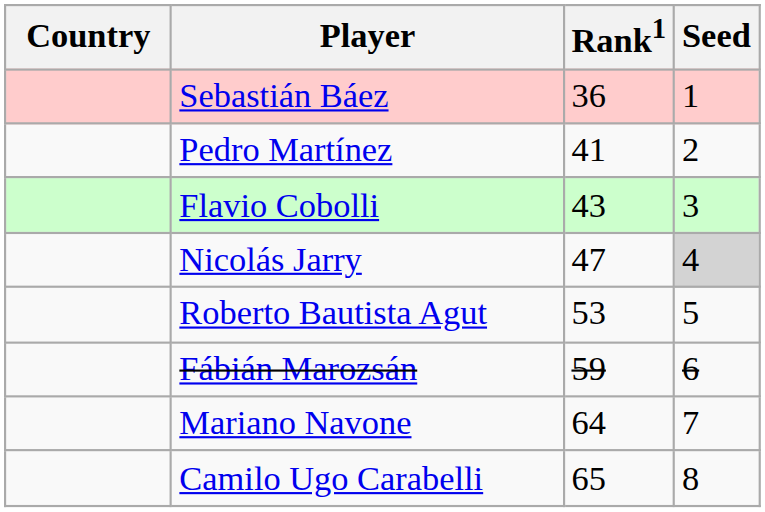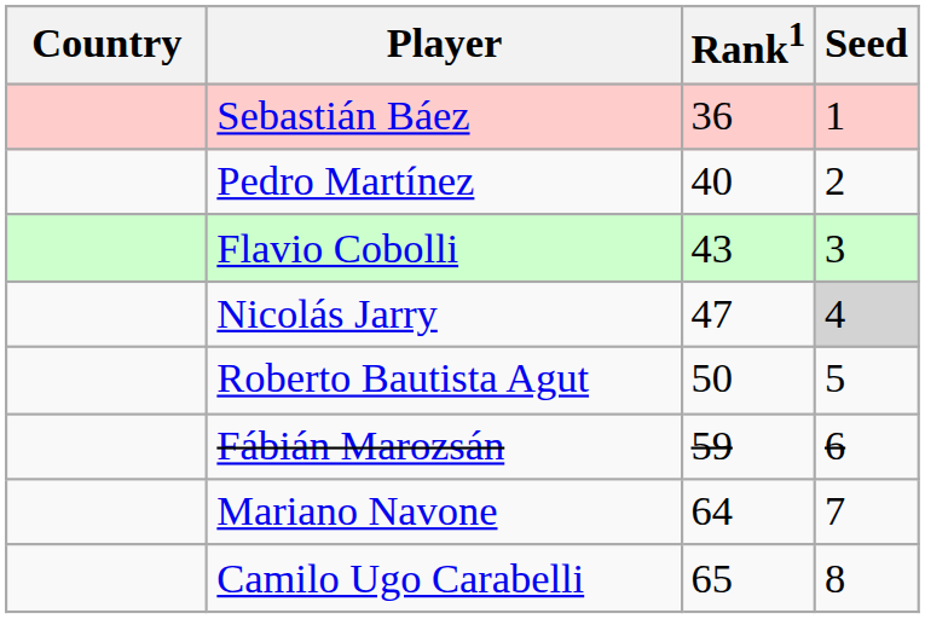 <table class="sortable wikitable">
 <tr>
 <th width="70">Country</th>
 <th width="175">Player</th>
 <th>Rank<sup>1</sup></th>
 <th>Seed</th>
 </tr>
 <tr bgcolor=#fcc>
 <td></td>
 <td><a href='#'>Sebastián Báez</a></td>
 <td>36</td>
 <td>1</td>
 </tr>
 <tr>
 <td></td>
 <td><a href='#'>Pedro Martínez</a></td>
-<td>41</td>
+<td>40</td>
 <td>2</td>
 </tr>
 <tr bgcolor=#cfc>
 <td></td>
 <td><a href='#'>Flavio Cobolli</a></td>
 <td>43</td>
 <td>3</td>
 </tr>
 <tr>
 <td></td>
 <td><a href='#'>Nicolás Jarry</a></td>
 <td>47</td>
 <td style="background: lightgrey;">4</td>
 </tr>
 <tr>
 <td></td>
 <td><a href='#'>Roberto Bautista Agut</a></td>
-<td>53</td>
+<td>50</td>
 <td>5</td>
 </tr>
 <tr>
 <td><s></s></td>
 <td><s><a href='#'>Fábián Marozsán</a></s></td>
 <td><s>59</s></td>
 <td><s>6</s></td>
 </tr>
 <tr>
 <td></td>
 <td><a href='#'>Mariano Navone</a></td>
 <td>64</td>
 <td>7</td>
 </tr>
 <tr>
 <td></td>
 <td><a href='#'>Camilo Ugo Carabelli</a></td>
 <td>65</td>
 <td>8</td>
 </tr>
 </table>
